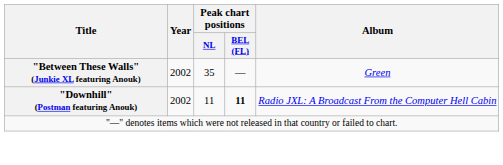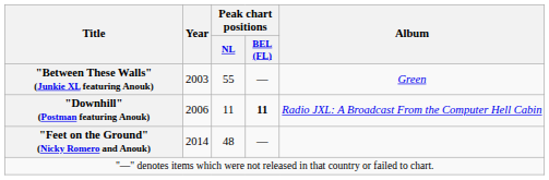 <table class="wikitable plainrowheaders" style="text-align:center;">
 <tr>
 <th scope="col" rowspan="2" style="width:15em;">Title</th>
 <th scope="col" rowspan="2" style="width:1em;">Year</th>
 <th scope="col" colspan="2">Peak chart positions</th>
 <th scope="col" rowspan="2">Album</th>
 </tr>
 <tr>
 <th scope="col" style="width:3em;font-size:85%;"><a href='#'>NL</a><br></th>
 <th scope="col" style="width:3em;font-size:85%;"><a href='#'>BEL<br>(FL)</a><br></th>
 </tr>
 <tr>
 <th scope="row">"Between These Walls"<br><small>(<a href='#'>Junkie XL</a> featuring Anouk)</small></th>
-<td>2002</td>
-<td>35</td>
+<td>2003</td>
+<td>55</td>
 <td>—</td>
 <td><em><a href='#'>Green</a></em></td>
 </tr>
 <tr>
 <th scope="row">"Downhill"<br><small>(<a href='#'>Postman</a> featuring Anouk)</small></th>
-<td>2002</td>
+<td>2006</td>
 <td>11</td>
 <td><strong>11</strong></td>
 <td><em><a href='#'>Radio JXL: A Broadcast From the Computer Hell Cabin</a></em></td>
 </tr>
 <tr>
+<th scope="row">"Feet on the Ground"<br><small>(<a href='#'>Nicky Romero</a> and Anouk)</small></th>
+<td>2014</td>
+<td>48</td>
+<td>—</td>
+<td></td>
+</tr>
+<tr>
 <td colspan="5" style="font-size:90%">"—" denotes items which were not released in that country or failed to chart.</td>
 </tr>
 </table>
